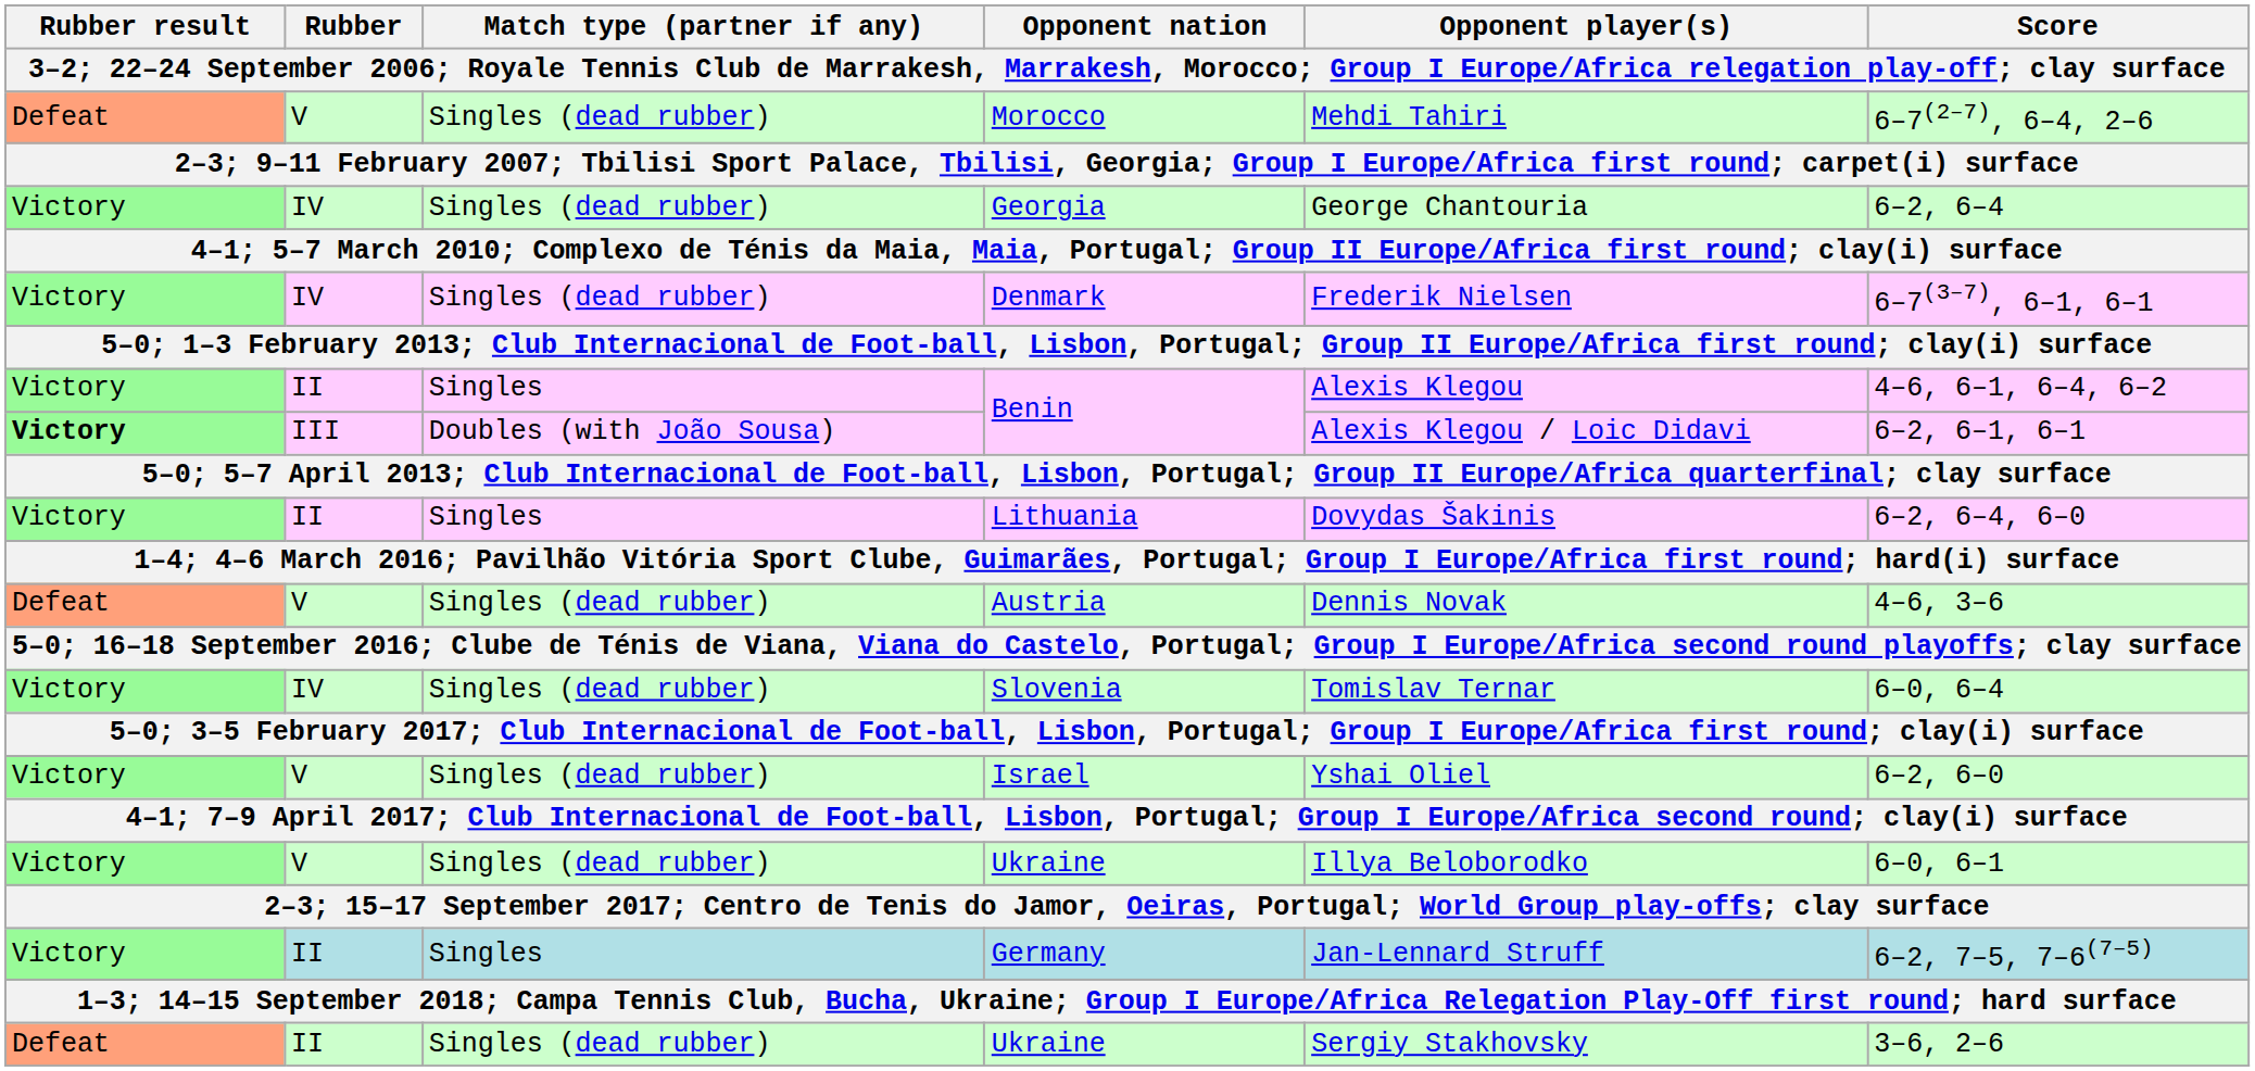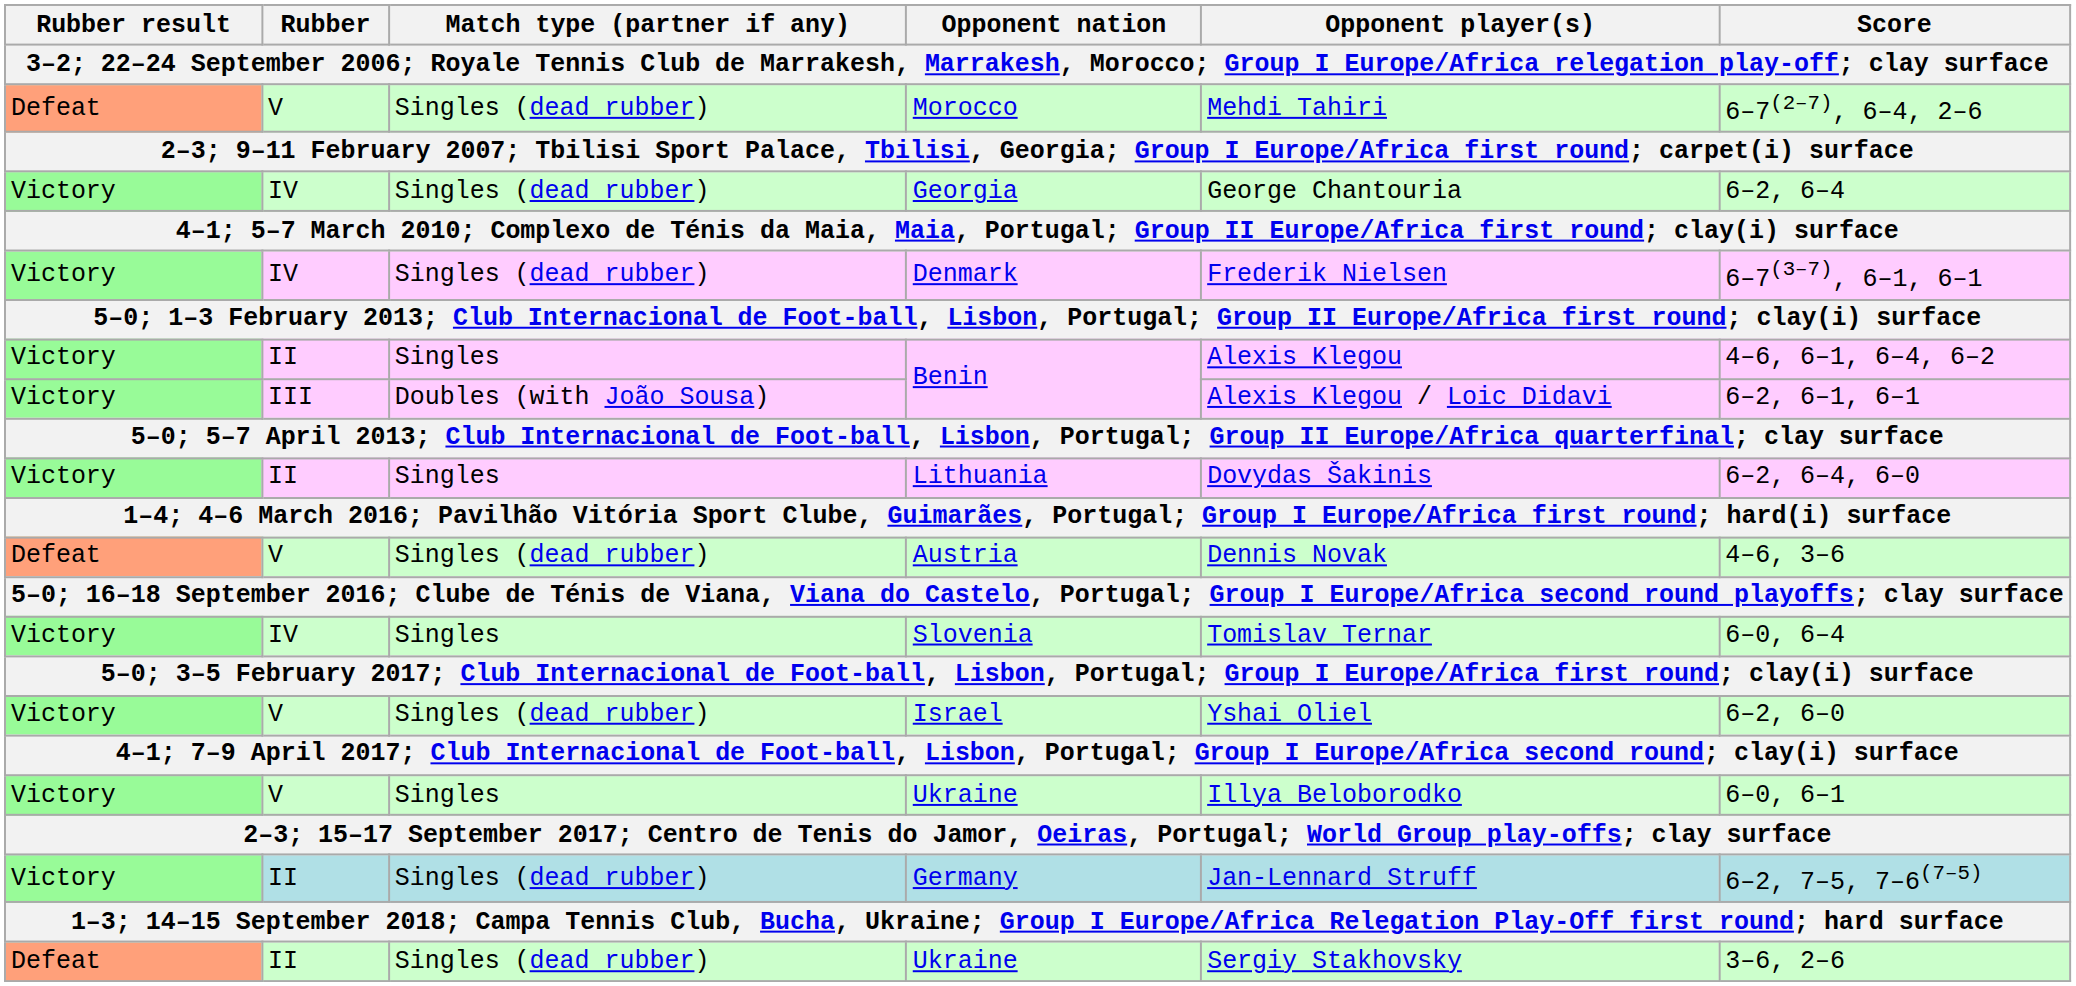 <table class=wikitable style=font-size:97%>
 <tr>
 <th scope="col">Rubber result</th>
 <th scope="col">Rubber</th>
 <th scope="col">Match type (partner if any)</th>
 <th scope="col">Opponent nation</th>
 <th scope="col">Opponent player(s)</th>
 <th scope="col">Score</th>
 </tr>
 <tr>
 <th colspan=7>3–2; 22–24 September 2006; Royale Tennis Club de Marrakesh, <a href='#'>Marrakesh</a>, Morocco; <a href='#'>Group I Europe/Africa relegation play-off</a>; clay surface</th>
 </tr>
 <tr style="background:#cfc;">
 <td bgcolor=FFA07A>Defeat</td>
 <td>V</td>
 <td>Singles (<a href='#'>dead rubber</a>)</td>
 <td> <a href='#'>Morocco</a></td>
 <td><a href='#'>Mehdi Tahiri</a></td>
 <td>6–7<sup>(2–7)</sup>, 6–4, 2–6</td>
 </tr>
 <tr>
 <th colspan=7>2–3; 9–11 February 2007; Tbilisi Sport Palace, <a href='#'>Tbilisi</a>, Georgia; <a href='#'>Group I Europe/Africa first round</a>; carpet(i) surface</th>
 </tr>
 <tr style="background:#cfc;">
 <td bgcolor=98FB98>Victory</td>
 <td>IV</td>
 <td>Singles (<a href='#'>dead rubber</a>)</td>
 <td> <a href='#'>Georgia</a></td>
 <td>George Chantouria</td>
 <td>6–2, 6–4</td>
 </tr>
 <tr>
 <th colspan=7>4–1; 5–7 March 2010; Complexo de Ténis da Maia, <a href='#'>Maia</a>, Portugal; <a href='#'>Group II Europe/Africa first round</a>; clay(i) surface</th>
 </tr>
 <tr style="background:#fcf;">
 <td bgcolor=98FB98>Victory</td>
 <td>IV</td>
 <td>Singles (<a href='#'>dead rubber</a>)</td>
 <td> <a href='#'>Denmark</a></td>
 <td><a href='#'>Frederik Nielsen</a></td>
 <td>6–7<sup>(3–7)</sup>, 6–1, 6–1</td>
 </tr>
 <tr>
 <th colspan=7>5–0; 1–3 February 2013; <a href='#'>Club Internacional de Foot-ball</a>, <a href='#'>Lisbon</a>, Portugal; <a href='#'>Group II Europe/Africa first round</a>; clay(i) surface</th>
 </tr>
 <tr style="background:#fcf;">
 <td bgcolor=98FB98>Victory</td>
 <td>II</td>
 <td>Singles</td>
 <td rowspan=2> <a href='#'>Benin</a></td>
 <td><a href='#'>Alexis Klegou</a></td>
 <td>4–6, 6–1, 6–4, 6–2</td>
 </tr>
 <tr style="background:#fcf;">
-<td bgcolor=98FB98><strong>Victory</strong></td>
+<td bgcolor=98FB98>Victory</td>
 <td>III</td>
 <td>Doubles (with <a href='#'>João Sousa</a>)</td>
 <td><a href='#'>Alexis Klegou</a> / <a href='#'>Loic Didavi</a></td>
 <td>6–2, 6–1, 6–1</td>
 </tr>
 <tr>
 <th colspan=7>5–0; 5–7 April 2013; <a href='#'>Club Internacional de Foot-ball</a>, <a href='#'>Lisbon</a>, Portugal; <a href='#'>Group II Europe/Africa quarterfinal</a>; clay surface</th>
 </tr>
 <tr style="background:#fcf;">
 <td bgcolor=98FB98>Victory</td>
 <td>II</td>
 <td>Singles</td>
 <td> <a href='#'>Lithuania</a></td>
 <td><a href='#'>Dovydas Šakinis</a></td>
 <td>6–2, 6–4, 6–0</td>
 </tr>
 <tr>
 <th colspan=7>1–4; 4–6 March 2016; Pavilhão Vitória Sport Clube, <a href='#'>Guimarães</a>, Portugal; <a href='#'>Group I Europe/Africa first round</a>; hard(i) surface</th>
 </tr>
 <tr style="background:#cfc;">
 <td bgcolor=FFA07A>Defeat</td>
 <td>V</td>
 <td>Singles (<a href='#'>dead rubber</a>)</td>
 <td> <a href='#'>Austria</a></td>
 <td><a href='#'>Dennis Novak</a></td>
 <td>4–6, 3–6</td>
 </tr>
 <tr>
 <th colspan=6>5–0; 16–18 September 2016; Clube de Ténis de Viana, <a href='#'>Viana do Castelo</a>, Portugal; <a href='#'>Group I Europe/Africa second round playoffs</a>; clay surface</th>
 </tr>
 <tr style="background:#cfc;">
 <td bgcolor=98FB98>Victory</td>
 <td>IV</td>
-<td>Singles (<a href='#'>dead rubber</a>)</td>
+<td>Singles</td>
 <td> <a href='#'>Slovenia</a></td>
 <td><a href='#'>Tomislav Ternar</a></td>
 <td>6–0, 6–4</td>
 </tr>
 <tr>
 <th colspan=6>5–0; 3–5 February 2017; <a href='#'>Club Internacional de Foot-ball</a>, <a href='#'>Lisbon</a>, Portugal; <a href='#'>Group I Europe/Africa first round</a>; clay(i) surface</th>
 </tr>
 <tr style="background:#cfc;">
 <td bgcolor=98FB98>Victory</td>
 <td>V</td>
 <td>Singles (<a href='#'>dead rubber</a>)</td>
 <td> <a href='#'>Israel</a></td>
 <td><a href='#'>Yshai Oliel</a></td>
 <td>6–2, 6–0</td>
 </tr>
 <tr>
 <th colspan=6>4–1; 7–9 April 2017; <a href='#'>Club Internacional de Foot-ball</a>, <a href='#'>Lisbon</a>, Portugal; <a href='#'>Group I Europe/Africa second round</a>; clay(i) surface</th>
 </tr>
 <tr style="background:#cfc;">
 <td bgcolor=98FB98>Victory</td>
 <td>V</td>
-<td>Singles (<a href='#'>dead rubber</a>)</td>
+<td>Singles</td>
 <td> <a href='#'>Ukraine</a></td>
 <td><a href='#'>Illya Beloborodko</a></td>
 <td>6–0, 6–1</td>
 </tr>
 <tr>
 <th colspan=6>2–3; 15–17 September 2017; Centro de Tenis do Jamor, <a href='#'>Oeiras</a>, Portugal; <a href='#'>World Group play-offs</a>; clay surface</th>
 </tr>
 <tr style="background:#B0E0E6;">
 <td bgcolor=98FB98>Victory</td>
 <td>II</td>
-<td>Singles</td>
+<td>Singles (<a href='#'>dead rubber</a>)</td>
 <td> <a href='#'>Germany</a></td>
 <td><a href='#'>Jan-Lennard Struff</a></td>
 <td>6–2, 7–5, 7–6<sup>(7–5)</sup></td>
 </tr>
 <tr>
 <th colspan=6>1–3; 14–15 September 2018; Campa Tennis Club, <a href='#'>Bucha</a>, Ukraine; <a href='#'>Group I Europe/Africa Relegation Play-Off first round</a>; hard surface</th>
 </tr>
 <tr style="background:#cfc;">
 <td bgcolor=FFA07A>Defeat</td>
 <td>II</td>
 <td>Singles (<a href='#'>dead rubber</a>)</td>
 <td> <a href='#'>Ukraine</a></td>
 <td><a href='#'>Sergiy Stakhovsky</a></td>
 <td>3–6, 2–6</td>
 </tr>
 </table>
